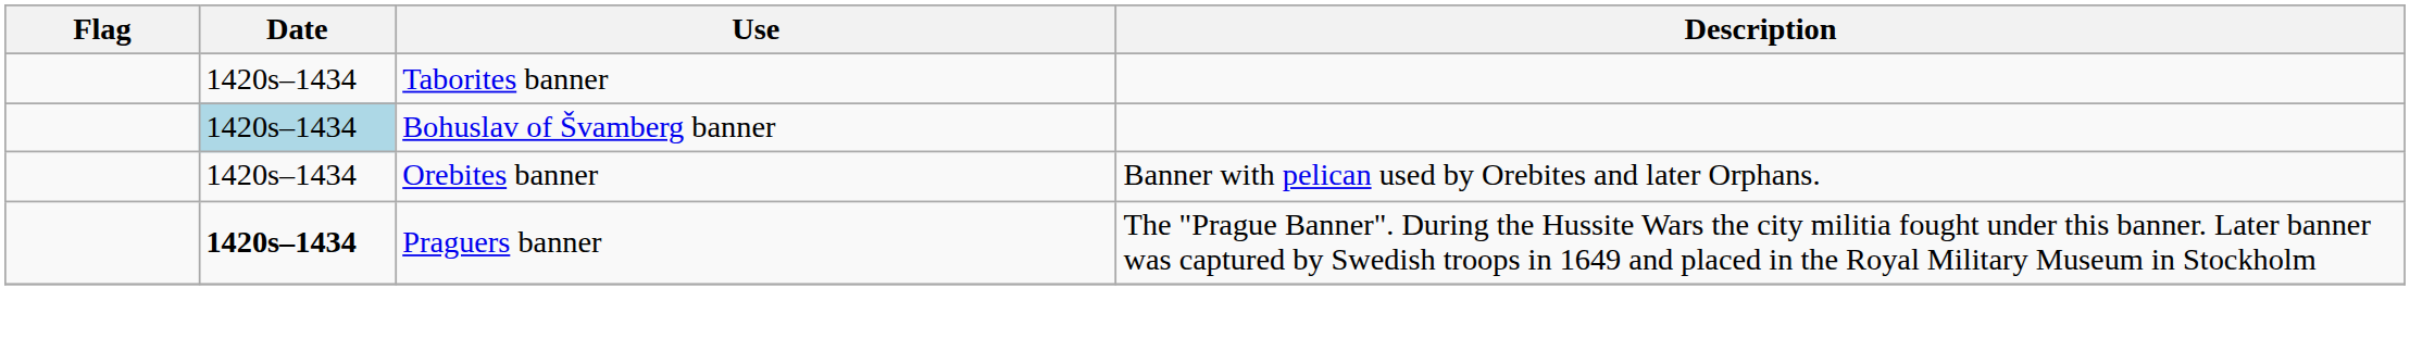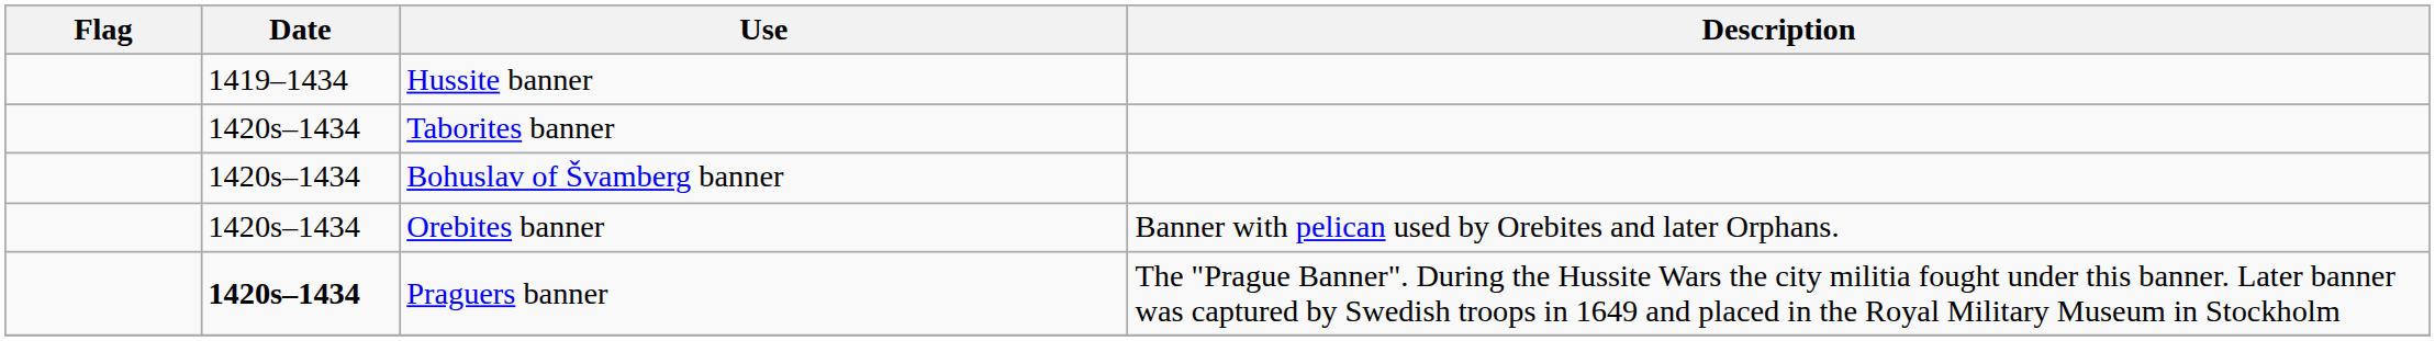 <table class="wikitable">
 <tr>
 <th width="100">Flag</th>
 <th width="100">Date</th>
 <th width="400">Use</th>
 <th width="725">Description</th>
 </tr>
 <tr>
 <td></td>
+<td>1419–1434</td>
+<td><a href='#'>Hussite</a> banner</td>
+<td></td>
+</tr>
+<tr>
+<td></td>
 <td>1420s–1434</td>
 <td><a href='#'>Taborites</a> banner</td>
 <td></td>
 </tr>
 <tr>
 <td></td>
-<td style="background: lightblue;">1420s–1434</td>
+<td>1420s–1434</td>
 <td><a href='#'>Bohuslav of Švamberg</a> banner</td>
 <td></td>
 </tr>
 <tr>
 <td></td>
 <td>1420s–1434</td>
 <td><a href='#'>Orebites</a> banner</td>
 <td>Banner with <a href='#'>pelican</a> used by Orebites and later Orphans.</td>
 </tr>
 <tr>
 <td></td>
 <td><strong>1420s–1434</strong></td>
 <td><a href='#'>Praguers</a> banner</td>
 <td>The "Prague Banner". During the Hussite Wars the city militia fought under this banner. Later banner was captured by Swedish troops in 1649 and placed in the Royal Military Museum in Stockholm</td>
 </tr>
 <tr>
 </tr>
 </table>
